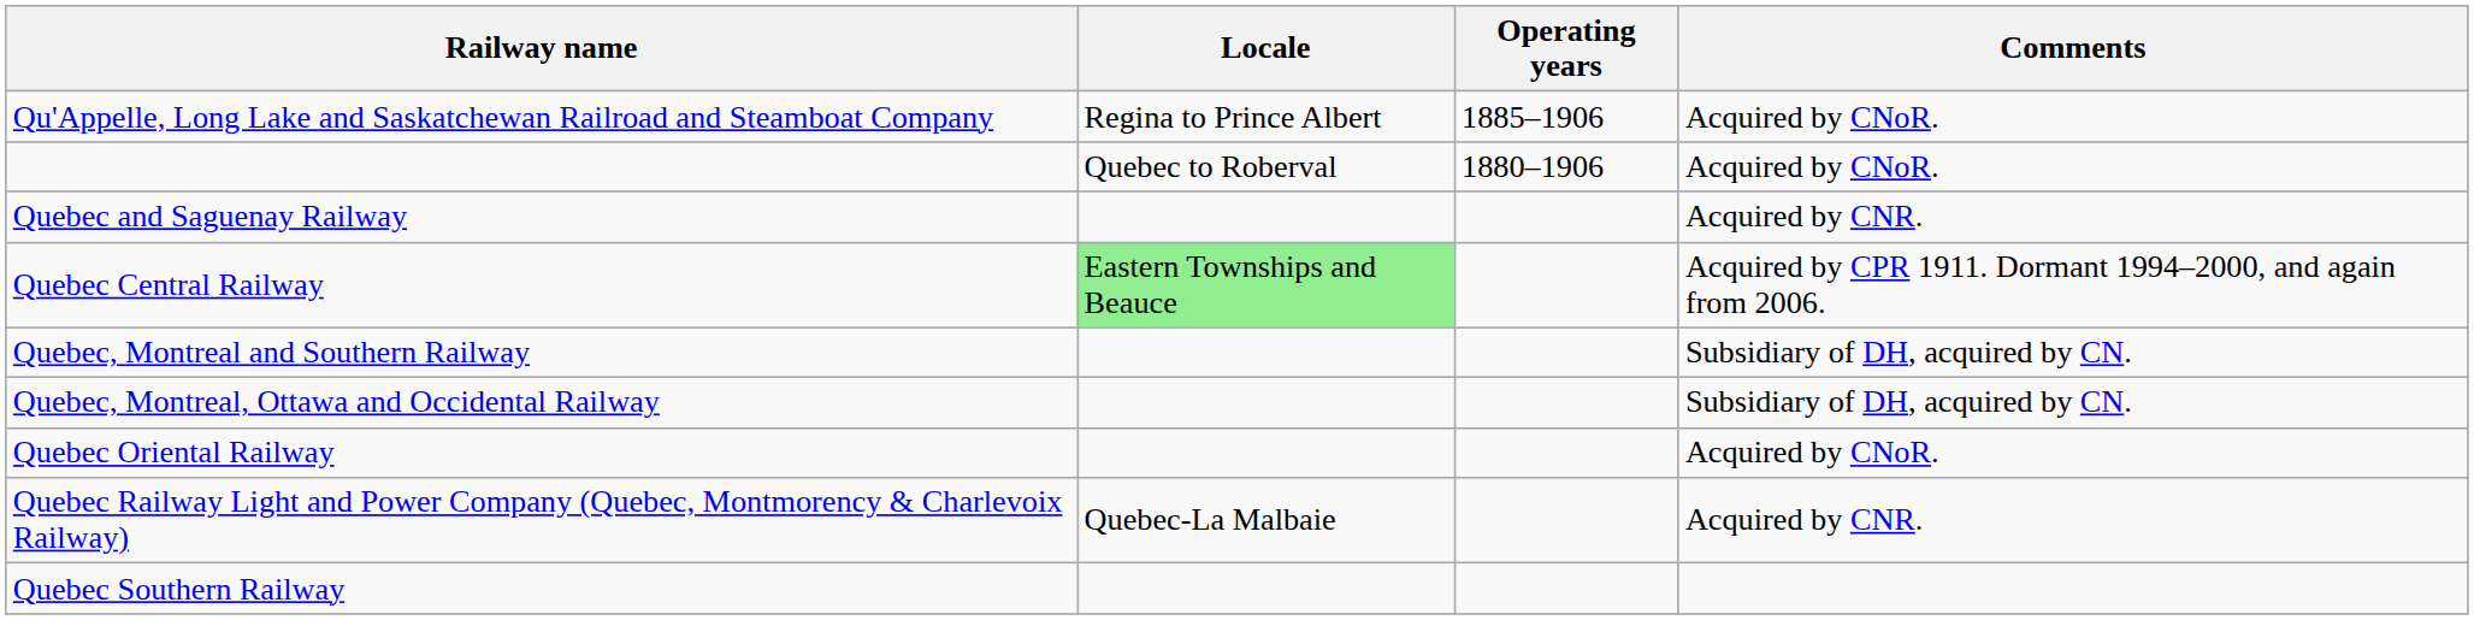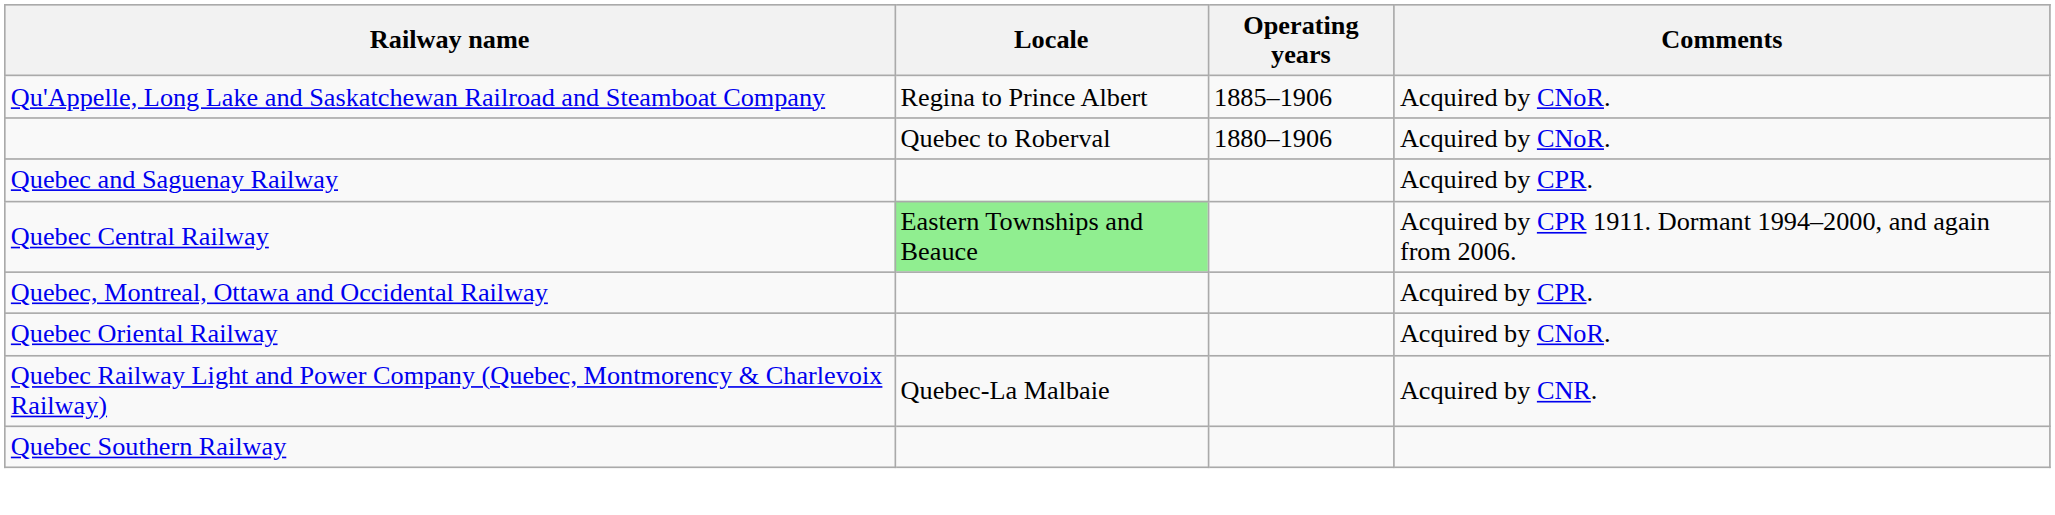 <table class="wikitable">
 <tr>
 <th>Railway name</th>
 <th>Locale</th>
 <th>Operating years</th>
 <th>Comments</th>
 </tr>
 <tr>
 <td><a href='#'>Qu'Appelle, Long Lake and Saskatchewan Railroad and Steamboat Company</a></td>
 <td>Regina to Prince Albert</td>
 <td>1885–1906</td>
 <td>Acquired by <a href='#'>CNoR</a>.</td>
 </tr>
 <tr>
 <td></td>
 <td>Quebec to Roberval</td>
 <td>1880–1906</td>
 <td>Acquired by <a href='#'>CNoR</a>.</td>
 </tr>
 <tr>
 <td><a href='#'>Quebec and Saguenay Railway</a></td>
 <td></td>
 <td></td>
-<td>Acquired by <a href='#'>CNR</a>.</td>
+<td>Acquired by <a href='#'>CPR</a>.</td>
 </tr>
 <tr>
 <td><a href='#'>Quebec Central Railway</a></td>
 <td style="background: lightgreen;">Eastern Townships and Beauce</td>
 <td></td>
 <td>Acquired by <a href='#'>CPR</a> 1911. Dormant 1994–2000, and again from 2006.</td>
 </tr>
 <tr>
-<td><a href='#'>Quebec, Montreal and Southern Railway</a></td>
-<td></td>
-<td></td>
-<td>Subsidiary of <a href='#'>DH</a>, acquired by <a href='#'>CN</a>.</td>
-</tr>
-<tr>
 <td><a href='#'>Quebec, Montreal, Ottawa and Occidental Railway</a></td>
 <td></td>
 <td></td>
-<td>Subsidiary of <a href='#'>DH</a>, acquired by <a href='#'>CN</a>.</td>
+<td>Acquired by <a href='#'>CPR</a>.</td>
 </tr>
 <tr>
 <td><a href='#'>Quebec Oriental Railway</a></td>
 <td></td>
 <td></td>
 <td>Acquired by <a href='#'>CNoR</a>.</td>
 </tr>
 <tr>
 <td><a href='#'>Quebec Railway Light and Power Company (Quebec, Montmorency & Charlevoix Railway)</a></td>
 <td>Quebec-La Malbaie</td>
 <td></td>
 <td>Acquired by <a href='#'>CNR</a>.</td>
 </tr>
 <tr>
 <td><a href='#'>Quebec Southern Railway</a></td>
 <td></td>
 <td></td>
 <td></td>
 </tr>
 </table>
